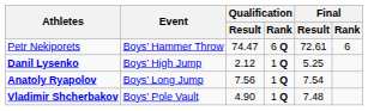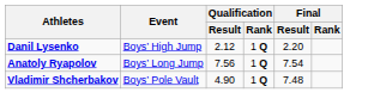 <table class="wikitable" border="1" style="font-size:90%">
 <tr>
 <th rowspan=2>Athletes</th>
 <th rowspan=2>Event</th>
 <th colspan=2>Qualification</th>
 <th colspan=2>Final</th>
 </tr>
 <tr>
 <th>Result</th>
 <th>Rank</th>
 <th>Result</th>
 <th>Rank</th>
 </tr>
 <tr>
-<td><a href='#'>Petr Nekiporets</a></td>
-<td><a href='#'>Boys’ Hammer Throw</a></td>
-<td align=center>74.47</td>
-<td align=center>6 <strong>Q</strong></td>
-<td align=center>72.61</td>
-<td align=center>6</td>
-</tr>
-<tr>
 <td><strong><a href='#'>Danil Lysenko</a></strong></td>
 <td><a href='#'>Boys’ High Jump</a></td>
 <td align=center>2.12</td>
 <td align=center>1 <strong>Q</strong></td>
-<td align=center>5.25</td>
+<td align=center>2.20</td>
 <td align=center></td>
 </tr>
 <tr>
 <td><strong><a href='#'>Anatoly Ryapolov</a></strong></td>
 <td><a href='#'>Boys’ Long Jump</a></td>
 <td align=center>7.56</td>
 <td align=center>1 <strong>Q</strong></td>
 <td align=center>7.54</td>
 <td align=center></td>
 </tr>
 <tr>
 <td><strong><a href='#'>Vladimir Shcherbakov</a></strong></td>
 <td><a href='#'>Boys’ Pole Vault</a></td>
 <td align=center>4.90</td>
 <td align=center>1 <strong>Q</strong></td>
 <td align=center>7.48</td>
 <td align=center></td>
 </tr>
 </table>
